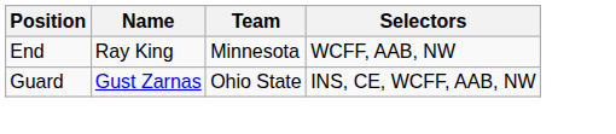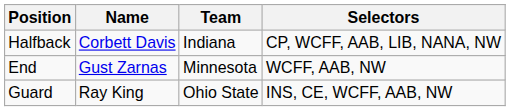 <table class="wikitable" style="font-size: 90%">
 <tr>
 <th>Position</th>
 <th>Name</th>
 <th>Team</th>
 <th>Selectors</th>
 </tr>
 <tr>
+<td>Halfback</td>
+<td><a href='#'>Corbett Davis</a></td>
+<td>Indiana</td>
+<td>CP, WCFF, AAB, LIB, NANA, NW</td>
+</tr>
+<tr>
 <td>End</td>
-<td>Ray King</td>
+<td><a href='#'>Gust Zarnas</a></td>
 <td>Minnesota</td>
 <td>WCFF, AAB, NW</td>
 </tr>
 <tr>
 <td>Guard</td>
-<td><a href='#'>Gust Zarnas</a></td>
+<td>Ray King</td>
 <td>Ohio State</td>
 <td>INS, CE, WCFF, AAB, NW</td>
 </tr>
 </table>
